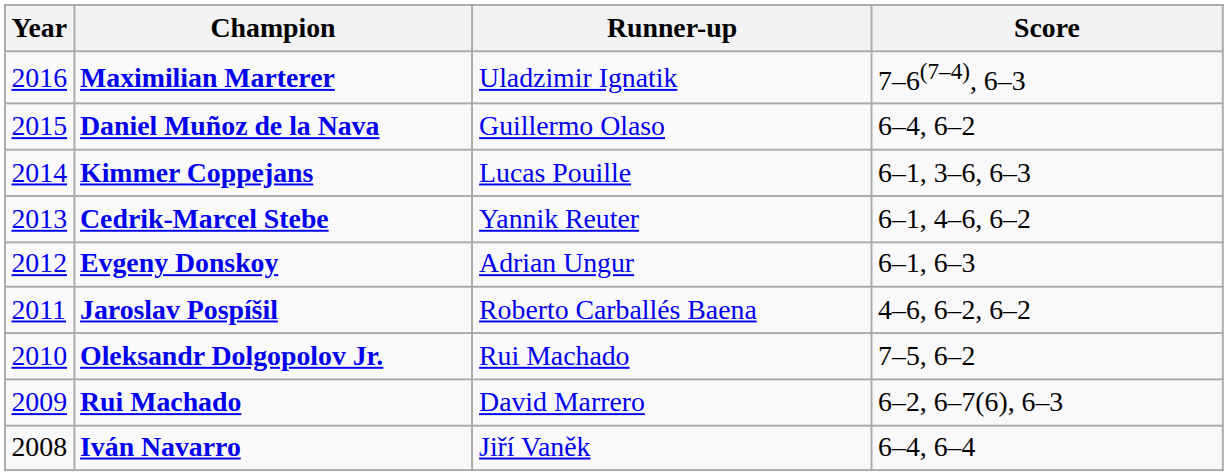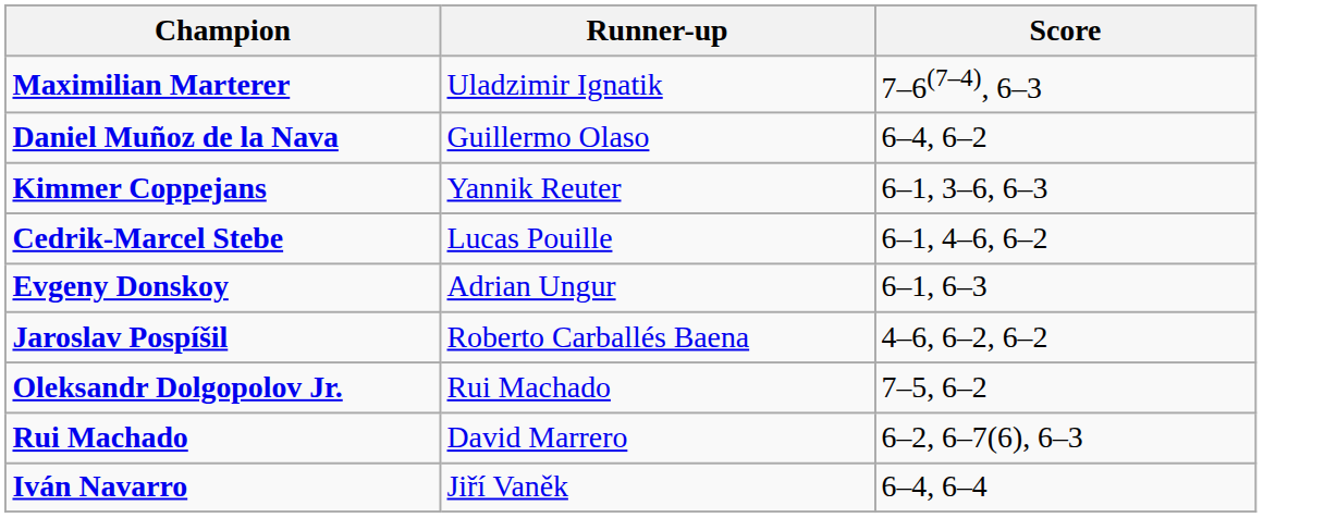 <table class="wikitable" style="font-size:90%">
 <tr>
-<th>Year</th>
 <th width="200">Champion</th>
 <th width="200">Runner-up</th>
 <th width="175">Score</th>
 </tr>
 <tr>
-<td><a href='#'>2016</a></td>
 <td> <strong><a href='#'>Maximilian Marterer</a></strong></td>
 <td> <a href='#'>Uladzimir Ignatik</a></td>
 <td>7–6<sup>(7–4)</sup>, 6–3</td>
 </tr>
 <tr>
-<td><a href='#'>2015</a></td>
 <td> <strong><a href='#'>Daniel Muñoz de la Nava</a></strong></td>
 <td> <a href='#'>Guillermo Olaso</a></td>
 <td>6–4, 6–2</td>
 </tr>
 <tr>
-<td><a href='#'>2014</a></td>
 <td> <strong><a href='#'>Kimmer Coppejans</a></strong></td>
-<td> <a href='#'>Lucas Pouille</a></td>
+<td> <a href='#'>Yannik Reuter</a></td>
 <td>6–1, 3–6, 6–3</td>
 </tr>
 <tr>
-<td><a href='#'>2013</a></td>
 <td> <strong><a href='#'>Cedrik-Marcel Stebe</a></strong></td>
-<td> <a href='#'>Yannik Reuter</a></td>
+<td> <a href='#'>Lucas Pouille</a></td>
 <td>6–1, 4–6, 6–2</td>
 </tr>
 <tr>
-<td><a href='#'>2012</a></td>
 <td> <strong><a href='#'>Evgeny Donskoy</a></strong></td>
 <td> <a href='#'>Adrian Ungur</a></td>
 <td>6–1, 6–3</td>
 </tr>
 <tr>
-<td><a href='#'>2011</a></td>
 <td> <strong><a href='#'>Jaroslav Pospíšil</a></strong></td>
 <td> <a href='#'>Roberto Carballés Baena</a></td>
 <td>4–6, 6–2, 6–2</td>
 </tr>
 <tr>
-<td><a href='#'>2010</a></td>
 <td> <strong><a href='#'>Oleksandr Dolgopolov Jr.</a></strong></td>
 <td> <a href='#'>Rui Machado</a></td>
 <td>7–5, 6–2</td>
 </tr>
 <tr>
-<td><a href='#'>2009</a></td>
 <td> <strong><a href='#'>Rui Machado</a></strong></td>
 <td> <a href='#'>David Marrero</a></td>
 <td>6–2, 6–7(6), 6–3</td>
 </tr>
 <tr>
-<td>2008</td>
 <td> <strong><a href='#'>Iván Navarro</a></strong></td>
 <td> <a href='#'>Jiří Vaněk</a></td>
 <td>6–4, 6–4</td>
 </tr>
 </table>
